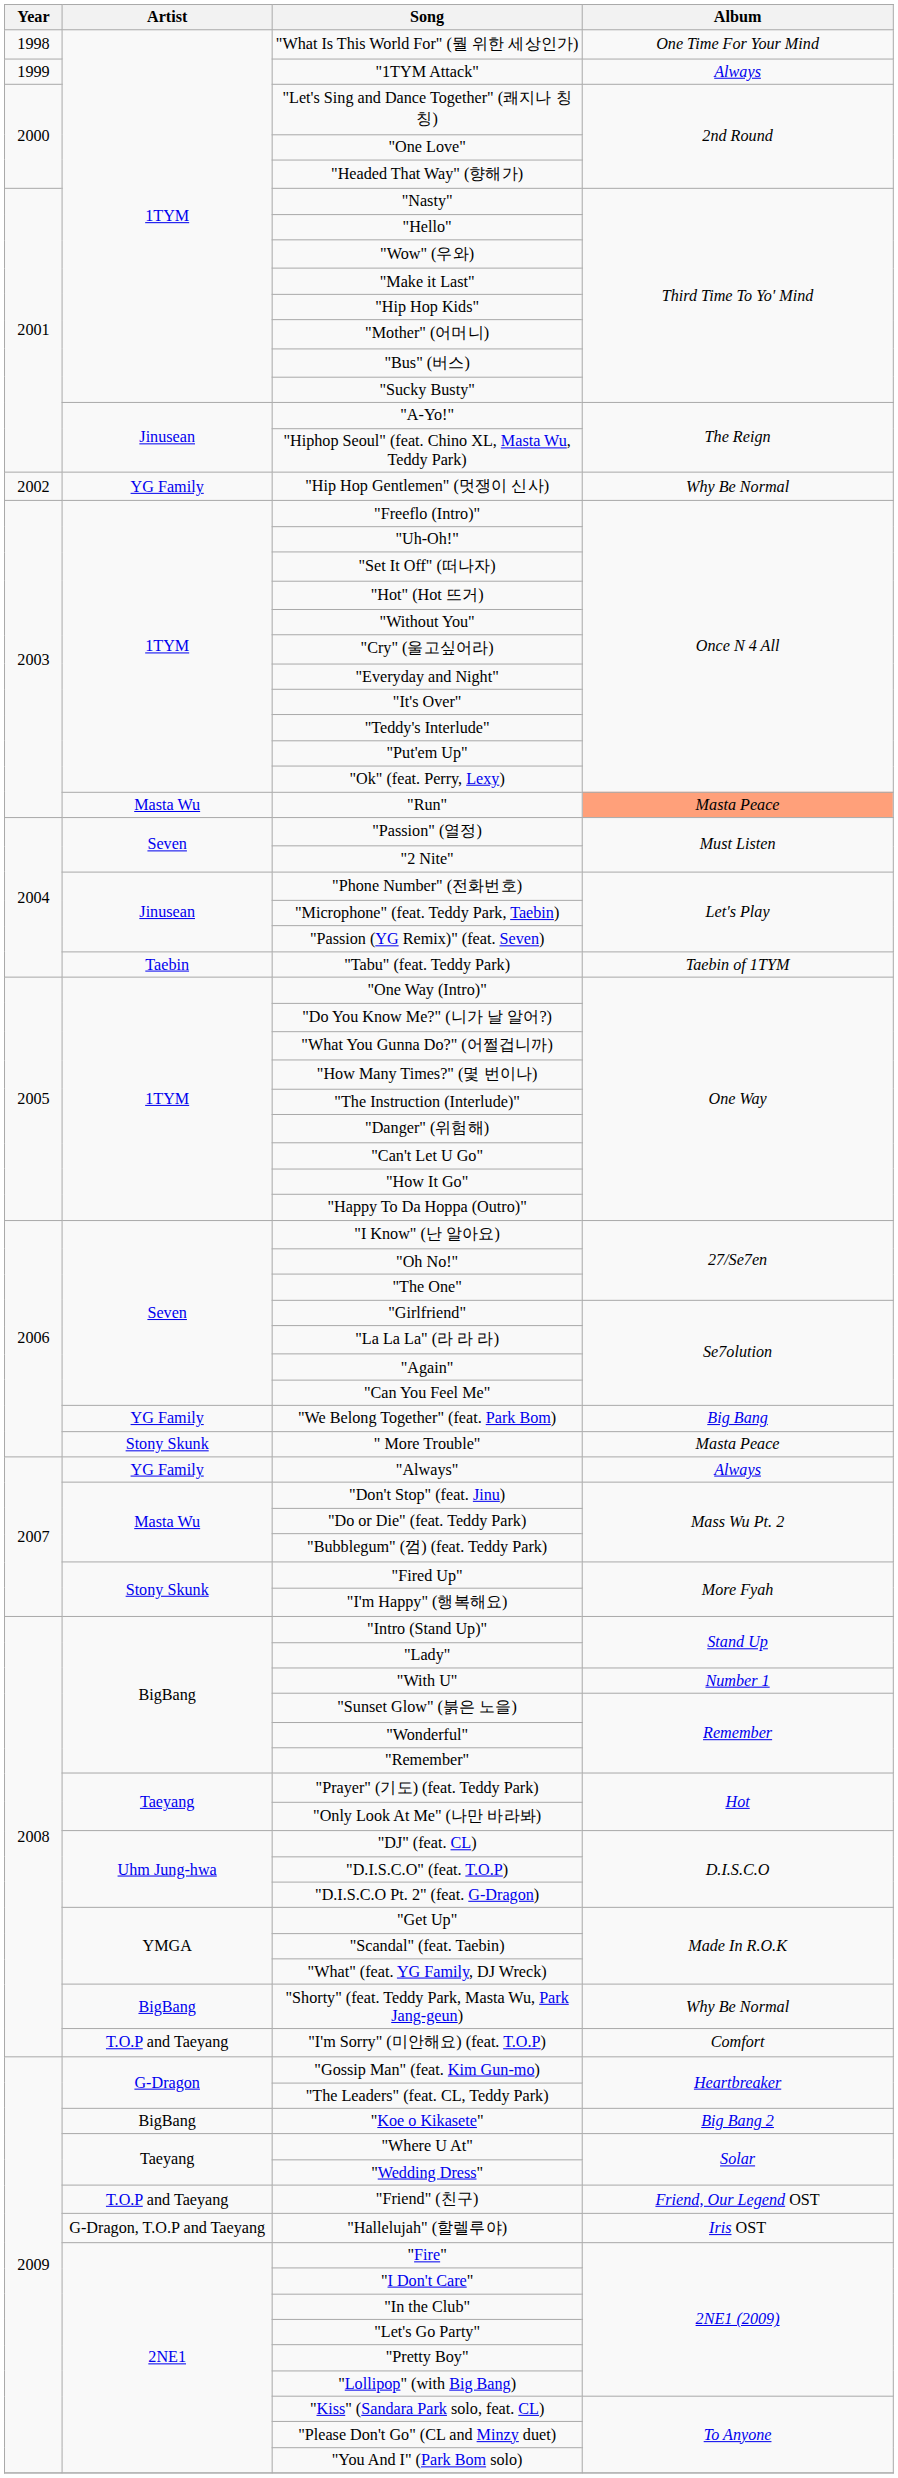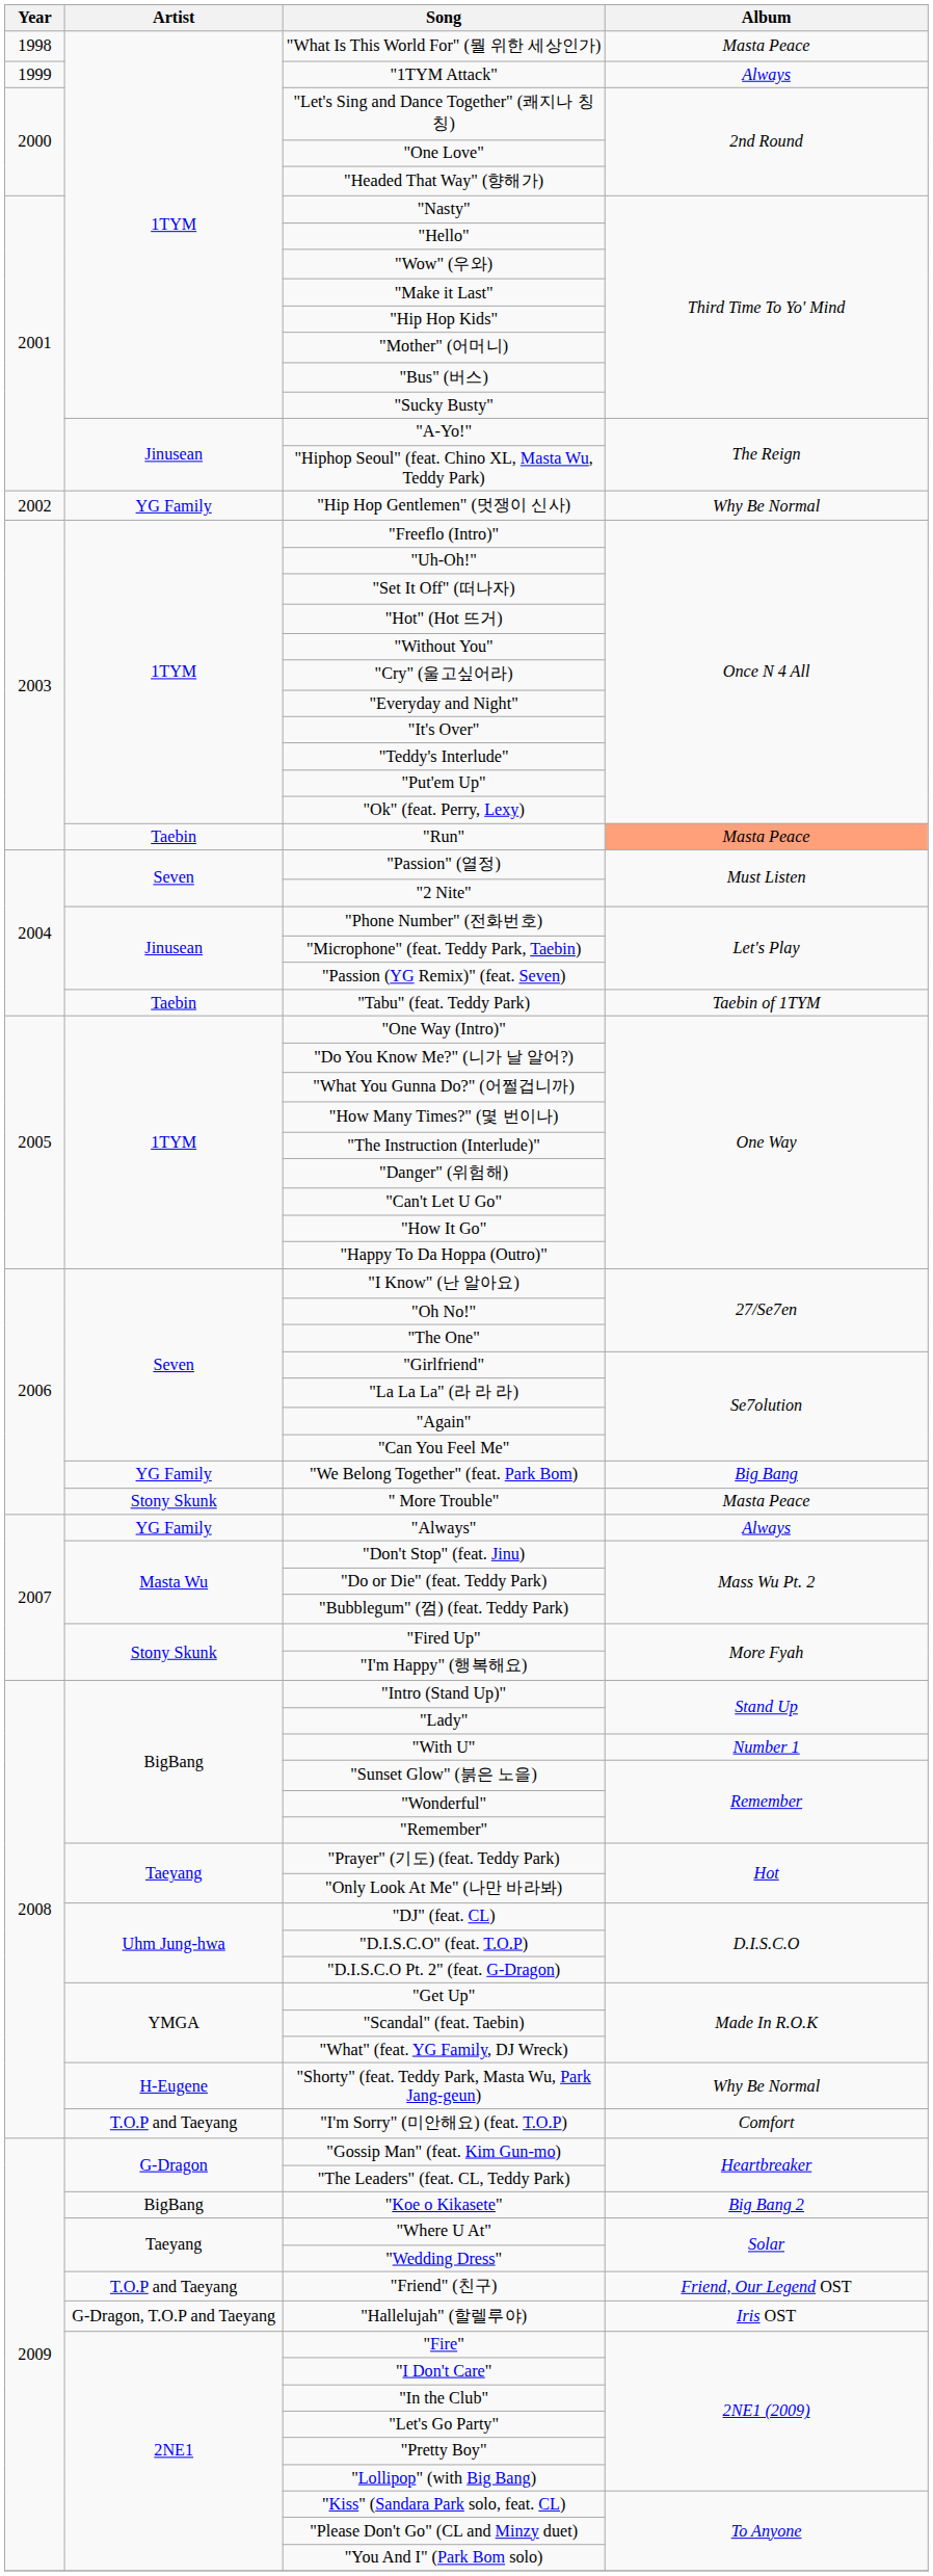 <table class="wikitable plainrowheaders" style="text-align:center;">
 <tr>
 <th width="50px">Year</th>
 <th width="200px">Artist</th>
 <th width="300px">Song</th>
 <th width="300px">Album</th>
 </tr>
 <tr>
 <td>1998</td>
 <td rowspan="13"><a href='#'>1TYM</a></td>
 <td>"What Is This World For" (뭘 위한 세상인가)</td>
-<td><em>One Time For Your Mind</em></td>
+<td><em>Masta Peace</em></td>
 </tr>
 <tr>
 <td>1999</td>
 <td>"1TYM Attack"</td>
 <td><em><a href='#'>Always</a></em></td>
 </tr>
 <tr>
 <td rowspan="3">2000</td>
 <td>"Let's Sing and Dance Together" (쾌지나 칭칭)</td>
 <td rowspan="3"><em>2nd Round</em></td>
 </tr>
 <tr>
 <td>"One Love"</td>
 </tr>
 <tr>
 <td>"Headed That Way" (향해가)</td>
 </tr>
 <tr>
 <td rowspan="10">2001</td>
 <td>"Nasty"</td>
 <td rowspan="8"><em>Third Time To Yo' Mind</em></td>
 </tr>
 <tr>
 <td>"Hello"</td>
 </tr>
 <tr>
 <td>"Wow" (우와)</td>
 </tr>
 <tr>
 <td>"Make it Last"</td>
 </tr>
 <tr>
 <td>"Hip Hop Kids"</td>
 </tr>
 <tr>
 <td>"Mother" (어머니)</td>
 </tr>
 <tr>
 <td>"Bus" (버스)</td>
 </tr>
 <tr>
 <td>"Sucky Busty"</td>
 </tr>
 <tr>
 <td rowspan="2"><a href='#'>Jinusean</a></td>
 <td>"A-Yo!"</td>
 <td rowspan="2"><em>The Reign</em></td>
 </tr>
 <tr>
 <td>"Hiphop Seoul" (feat. Chino XL, <a href='#'>Masta Wu</a>, Teddy Park)</td>
 </tr>
 <tr>
 <td>2002</td>
 <td><a href='#'>YG Family</a></td>
 <td>"Hip Hop Gentlemen" (멋쟁이 신사)</td>
 <td><em>Why Be Normal</em></td>
 </tr>
 <tr>
 <td rowspan="12">2003</td>
 <td rowspan="11"><a href='#'>1TYM</a></td>
 <td>"Freeflo (Intro)"</td>
 <td rowspan="11"><em>Once N 4 All</em></td>
 </tr>
 <tr>
 <td>"Uh-Oh!"</td>
 </tr>
 <tr>
 <td>"Set It Off" (떠나자)</td>
 </tr>
 <tr>
 <td>"Hot" (Hot 뜨거)</td>
 </tr>
 <tr>
 <td>"Without You"</td>
 </tr>
 <tr>
 <td>"Cry" (울고싶어라)</td>
 </tr>
 <tr>
 <td>"Everyday and Night"</td>
 </tr>
 <tr>
 <td>"It's Over"</td>
 </tr>
 <tr>
 <td>"Teddy's Interlude"</td>
 </tr>
 <tr>
 <td>"Put'em Up"</td>
 </tr>
 <tr>
 <td>"Ok" (feat. Perry, <a href='#'>Lexy</a>)</td>
 </tr>
 <tr>
-<td><a href='#'>Masta Wu</a></td>
+<td><a href='#'>Taebin</a></td>
 <td>"Run"</td>
 <td style="background: lightsalmon;"><em>Masta Peace</em></td>
 </tr>
 <tr>
 <td rowspan="6">2004</td>
 <td rowspan="2"><a href='#'>Seven</a></td>
 <td>"Passion" (열정)</td>
 <td rowspan="2"><em>Must Listen</em></td>
 </tr>
 <tr>
 <td>"2 Nite"</td>
 </tr>
 <tr>
 <td rowspan="3"><a href='#'>Jinusean</a></td>
 <td>"Phone Number" (전화번호)</td>
 <td rowspan="3"><em>Let's Play</em></td>
 </tr>
 <tr>
 <td>"Microphone" (feat. Teddy Park, <a href='#'>Taebin</a>)</td>
 </tr>
 <tr>
 <td>"Passion (<a href='#'>YG</a> Remix)" (feat. <a href='#'>Seven</a>)</td>
 </tr>
 <tr>
 <td><a href='#'>Taebin</a></td>
 <td>"Tabu" (feat. Teddy Park)</td>
 <td><em>Taebin of 1TYM</em></td>
 </tr>
 <tr>
 <td rowspan="9">2005</td>
 <td rowspan="9"><a href='#'>1TYM</a></td>
 <td>"One Way (Intro)"</td>
 <td rowspan="9"><em>One Way</em></td>
 </tr>
 <tr>
 <td>"Do You Know Me?" (니가 날 알어?)</td>
 </tr>
 <tr>
 <td>"What You Gunna Do?" (어쩔겁니까)</td>
 </tr>
 <tr>
 <td>"How Many Times?" (몇 번이나)</td>
 </tr>
 <tr>
 <td>"The Instruction (Interlude)"</td>
 </tr>
 <tr>
 <td>"Danger" (위험해)</td>
 </tr>
 <tr>
 <td>"Can't Let U Go"</td>
 </tr>
 <tr>
 <td>"How It Go"</td>
 </tr>
 <tr>
 <td>"Happy To Da Hoppa (Outro)"</td>
 </tr>
 <tr>
 <td rowspan="9">2006</td>
 <td rowspan="7"><a href='#'>Seven</a></td>
 <td>"I Know" (난 알아요)</td>
 <td rowspan="3"><em>27/Se7en</em></td>
 </tr>
 <tr>
 <td>"Oh No!"</td>
 </tr>
 <tr>
 <td>"The One"</td>
 </tr>
 <tr>
 <td>"Girlfriend"</td>
 <td rowspan="4"><em>Se7olution</em></td>
 </tr>
 <tr>
 <td>"La La La" (라 라 라)</td>
 </tr>
 <tr>
 <td>"Again"</td>
 </tr>
 <tr>
 <td>"Can You Feel Me"</td>
 </tr>
 <tr>
 <td><a href='#'>YG Family</a></td>
 <td>"We Belong Together" (feat. <a href='#'>Park Bom</a>)</td>
 <td><em><a href='#'>Big Bang</a></em></td>
 </tr>
 <tr>
 <td><a href='#'>Stony Skunk</a></td>
 <td>" More Trouble"</td>
 <td><em>Masta Peace</em></td>
 </tr>
 <tr>
 <td rowspan="6">2007</td>
 <td><a href='#'>YG Family</a></td>
 <td>"Always"</td>
 <td><em><a href='#'>Always</a></em></td>
 </tr>
 <tr>
 <td rowspan="3"><a href='#'>Masta Wu</a></td>
 <td>"Don't Stop" (feat. <a href='#'>Jinu</a>)</td>
 <td rowspan="3"><em>Mass Wu Pt. 2</em></td>
 </tr>
 <tr>
 <td>"Do or Die" (feat. Teddy Park)</td>
 </tr>
 <tr>
 <td>"Bubblegum" (껌) (feat. Teddy Park)</td>
 </tr>
 <tr>
 <td rowspan="2"><a href='#'>Stony Skunk</a></td>
 <td>"Fired Up"</td>
 <td rowspan="2"><em>More Fyah</em></td>
 </tr>
 <tr>
 <td>"I'm Happy" (행복해요)</td>
 </tr>
 <tr>
 <td rowspan="16">2008</td>
 <td rowspan="6">BigBang</td>
 <td>"Intro (Stand Up)"</td>
 <td rowspan="2"><em><a href='#'>Stand Up</a></em></td>
 </tr>
 <tr>
 <td>"Lady"</td>
 </tr>
 <tr>
 <td>"With U"</td>
 <td><em><a href='#'>Number 1</a></em></td>
 </tr>
 <tr>
 <td>"Sunset Glow" (붉은 노을)</td>
 <td rowspan="3"><em><a href='#'>Remember</a></em></td>
 </tr>
 <tr>
 <td>"Wonderful"</td>
 </tr>
 <tr>
 <td>"Remember"</td>
 </tr>
 <tr>
 <td rowspan="2"><a href='#'>Taeyang</a></td>
 <td>"Prayer" (기도) (feat. Teddy Park)</td>
 <td rowspan="2"><em><a href='#'>Hot</a></em></td>
 </tr>
 <tr>
 <td>"Only Look At Me" (나만 바라봐)</td>
 </tr>
 <tr>
 <td rowspan="3"><a href='#'>Uhm Jung-hwa</a></td>
 <td>"DJ" (feat. <a href='#'>CL</a>)</td>
 <td rowspan="3"><em>D.I.S.C.O</em></td>
 </tr>
 <tr>
 <td>"D.I.S.C.O" (feat. <a href='#'>T.O.P</a>)</td>
 </tr>
 <tr>
 <td>"D.I.S.C.O Pt. 2" (feat. <a href='#'>G-Dragon</a>)</td>
 </tr>
 <tr>
 <td rowspan="3">YMGA</td>
 <td>"Get Up"</td>
 <td rowspan="3"><em>Made In R.O.K</em></td>
 </tr>
 <tr>
 <td>"Scandal" (feat. Taebin)</td>
 </tr>
 <tr>
 <td>"What" (feat. <a href='#'>YG Family</a>, DJ Wreck)</td>
 </tr>
 <tr>
-<td><a href='#'>BigBang</a></td>
+<td><a href='#'>H-Eugene</a></td>
 <td>"Shorty" (feat. Teddy Park, Masta Wu, <a href='#'>Park Jang-geun</a>)</td>
 <td><em>Why Be Normal</em></td>
 </tr>
 <tr>
 <td><a href='#'>T.O.P</a> and Taeyang</td>
 <td>"I'm Sorry" (미안해요) (feat. <a href='#'>T.O.P</a>)</td>
 <td><em>Comfort</em></td>
 </tr>
 <tr>
 <td rowspan="16">2009</td>
 <td rowspan="2"><a href='#'>G-Dragon</a></td>
 <td>"Gossip Man" (feat. <a href='#'>Kim Gun-mo</a>)</td>
 <td rowspan="2"><em><a href='#'>Heartbreaker</a></em></td>
 </tr>
 <tr>
 <td>"The Leaders" (feat. CL, Teddy Park)</td>
 </tr>
 <tr>
 <td>BigBang</td>
 <td>"<a href='#'>Koe o Kikasete</a>"</td>
 <td><em><a href='#'>Big Bang 2</a></em></td>
 </tr>
 <tr>
 <td rowspan="2">Taeyang</td>
 <td>"Where U At"</td>
 <td rowspan="2"><em><a href='#'>Solar</a></em></td>
 </tr>
 <tr>
 <td>"<a href='#'>Wedding Dress</a>"</td>
 </tr>
 <tr>
 <td><a href='#'>T.O.P</a> and Taeyang</td>
 <td>"Friend" (친구)</td>
 <td><em><a href='#'>Friend, Our Legend</a></em> OST</td>
 </tr>
 <tr>
 <td>G-Dragon, T.O.P and Taeyang</td>
 <td>"Hallelujah" (할렐루야)</td>
 <td><em><a href='#'>Iris</a></em> OST</td>
 </tr>
 <tr>
 <td rowspan="9"><a href='#'>2NE1</a></td>
 <td>"<a href='#'>Fire</a>"</td>
 <td rowspan="6"><em><a href='#'>2NE1 (2009)</a></em></td>
 </tr>
 <tr>
 <td>"<a href='#'>I Don't Care</a>"</td>
 </tr>
 <tr>
 <td>"In the Club"</td>
 </tr>
 <tr>
 <td>"Let's Go Party"</td>
 </tr>
 <tr>
 <td>"Pretty Boy"</td>
 </tr>
 <tr>
 <td>"<a href='#'>Lollipop</a>" (with <a href='#'>Big Bang</a>)</td>
 </tr>
 <tr>
 <td>"<a href='#'>Kiss</a>" (<a href='#'>Sandara Park</a> solo, feat. <a href='#'>CL</a>)</td>
 <td rowspan="3"><em><a href='#'>To Anyone</a></em></td>
 </tr>
 <tr>
 <td>"Please Don't Go" (CL and <a href='#'>Minzy</a> duet)</td>
 </tr>
 <tr>
 <td>"You And I" (<a href='#'>Park Bom</a> solo)</td>
 </tr>
 <tr>
 </tr>
 </table>
